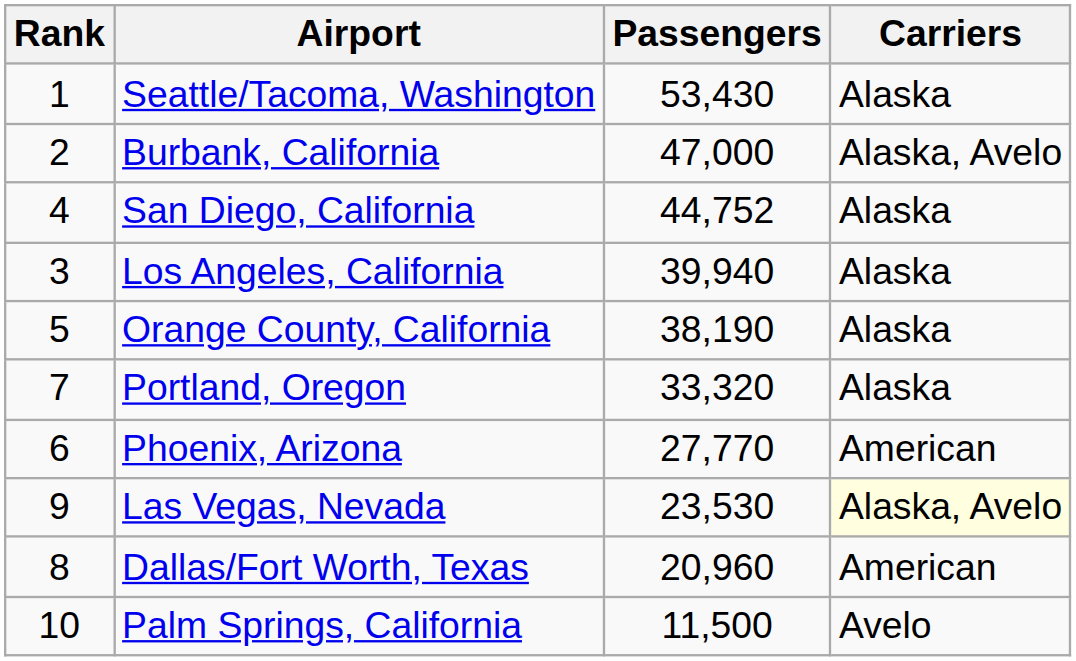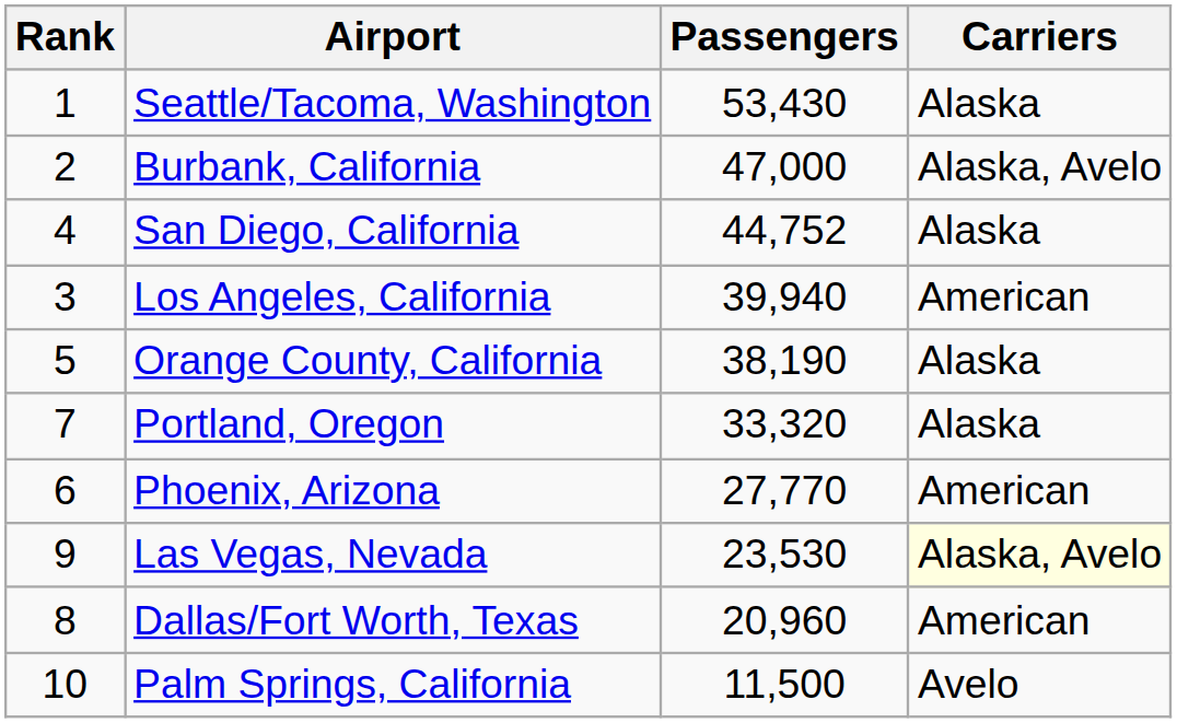 <table class="wikitable sortable">
 <tr>
 <th>Rank</th>
 <th>Airport</th>
 <th>Passengers</th>
 <th>Carriers</th>
 </tr>
 <tr>
 <td style="text-align:center;">1</td>
 <td><a href='#'>Seattle/Tacoma, Washington</a></td>
 <td style="text-align:center;">53,430</td>
 <td>Alaska</td>
 </tr>
 <tr>
 <td style="text-align:center;">2</td>
 <td><a href='#'>Burbank, California</a></td>
 <td style="text-align:center;">47,000</td>
 <td>Alaska, Avelo</td>
 </tr>
 <tr>
 <td style="text-align:center;">4</td>
 <td><a href='#'>San Diego, California</a></td>
 <td style="text-align:center;">44,752</td>
 <td>Alaska</td>
 </tr>
 <tr>
 <td style="text-align:center;">3</td>
 <td><a href='#'>Los Angeles, California</a></td>
 <td style="text-align:center;">39,940</td>
-<td>Alaska</td>
+<td>American</td>
 </tr>
 <tr>
 <td style="text-align:center;">5</td>
 <td><a href='#'>Orange County, California</a></td>
 <td style="text-align:center;">38,190</td>
 <td>Alaska</td>
 </tr>
 <tr>
 <td style="text-align:center;">7</td>
 <td><a href='#'>Portland, Oregon</a></td>
 <td style="text-align:center;">33,320</td>
 <td>Alaska</td>
 </tr>
 <tr>
 <td style="text-align:center;">6</td>
 <td><a href='#'>Phoenix, Arizona</a></td>
 <td style="text-align:center;">27,770</td>
 <td>American</td>
 </tr>
 <tr>
 <td style="text-align:center;">9</td>
 <td><a href='#'>Las Vegas, Nevada</a></td>
 <td style="text-align:center;">23,530</td>
 <td style="background: lightyellow;">Alaska, Avelo</td>
 </tr>
 <tr>
 <td style="text-align:center;">8</td>
 <td><a href='#'>Dallas/Fort Worth, Texas</a></td>
 <td style="text-align:center;">20,960</td>
 <td>American</td>
 </tr>
 <tr>
 <td style="text-align:center;">10</td>
 <td><a href='#'>Palm Springs, California</a></td>
 <td style="text-align:center;">11,500</td>
 <td>Avelo</td>
 </tr>
 </table>
